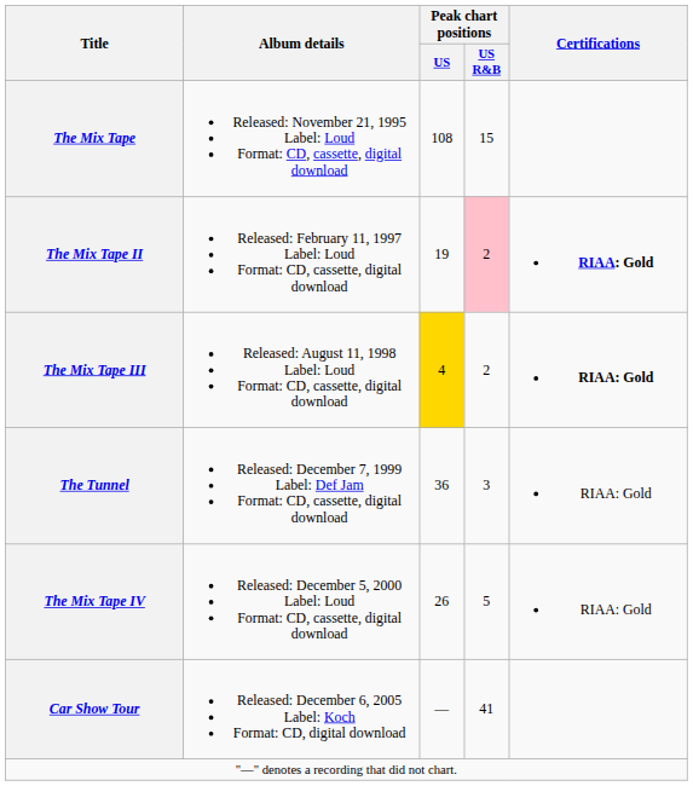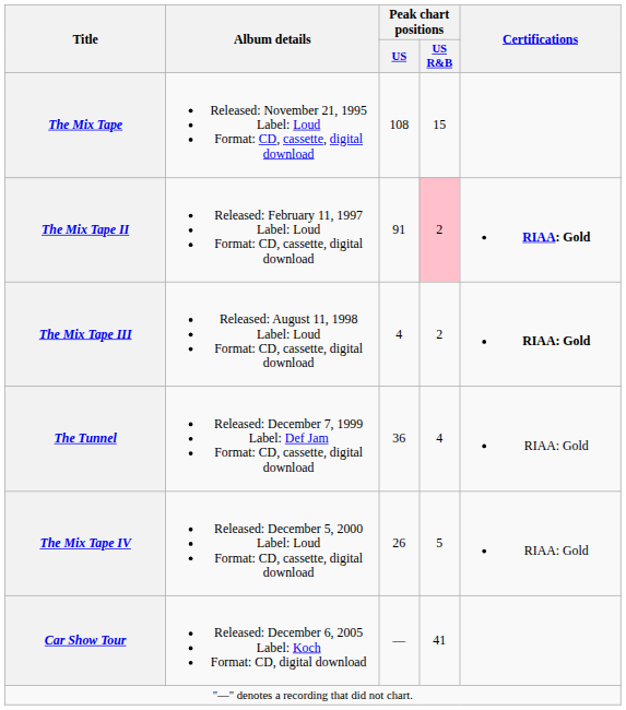 <table class="wikitable plainrowheaders" style="text-align:center;">
 <tr>
 <th scope="col" rowspan="2" style="width:12em;">Title</th>
 <th scope="col" rowspan="2" style="width:16em;">Album details</th>
 <th scope="col" colspan="2">Peak chart positions</th>
 <th scope="col" rowspan="2" style="width:12em;"><a href='#'>Certifications</a></th>
 </tr>
 <tr>
 <th scope="col" style="width:3em;font-size:90%;"><a href='#'>US</a><br></th>
 <th scope="col" style="width:3em;font-size:90%;"><a href='#'>US R&B</a><br></th>
 </tr>
 <tr>
 <th scope="row"><em><a href='#'>The Mix Tape</a></em></th>
 <td><br><ul><li>Released: November 21, 1995</li><li>Label: <a href='#'>Loud</a></li><li>Format: <a href='#'>CD</a>, <a href='#'>cassette</a>, <a href='#'>digital download</a></li></ul></td>
 <td>108</td>
 <td>15</td>
 <td></td>
 </tr>
 <tr>
 <th scope="row"><em><a href='#'>The Mix Tape II</a></em></th>
 <td><br><ul><li>Released: February 11, 1997</li><li>Label: Loud</li><li>Format: CD, cassette, digital download</li></ul></td>
-<td>19</td>
+<td>91</td>
 <td style="background: pink;">2</td>
 <td><strong><br><ul><li><a href='#'>RIAA</a>: Gold</li></ul></strong></td>
 </tr>
 <tr>
 <th scope="row"><em><a href='#'>The Mix Tape III</a></em></th>
 <td><br><ul><li>Released: August 11, 1998</li><li>Label: Loud</li><li>Format: CD, cassette, digital download</li></ul></td>
-<td style="background: gold;">4</td>
+<td>4</td>
 <td>2</td>
 <td><strong><br><ul><li>RIAA: Gold</li></ul></strong></td>
 </tr>
 <tr>
 <th scope="row"><em><a href='#'>The Tunnel</a></em></th>
 <td><br><ul><li>Released: December 7, 1999</li><li>Label: <a href='#'>Def Jam</a></li><li>Format: CD, cassette, digital download</li></ul></td>
 <td>36</td>
-<td>3</td>
+<td>4</td>
 <td><br><ul><li>RIAA: Gold</li></ul></td>
 </tr>
 <tr>
 <th scope="row"><em><a href='#'>The Mix Tape IV</a></em></th>
 <td><br><ul><li>Released: December 5, 2000</li><li>Label: Loud</li><li>Format: CD, cassette, digital download</li></ul></td>
 <td>26</td>
 <td>5</td>
 <td><br><ul><li>RIAA: Gold</li></ul></td>
 </tr>
 <tr>
 <th scope="row"><em><a href='#'>Car Show Tour</a></em></th>
 <td><br><ul><li>Released: December 6, 2005</li><li>Label: <a href='#'>Koch</a></li><li>Format: CD, digital download</li></ul></td>
 <td>—</td>
 <td>41</td>
 <td></td>
 </tr>
 <tr>
 <td colspan="14" style="font-size:90%">"—" denotes a recording that did not chart.</td>
 </tr>
 </table>
